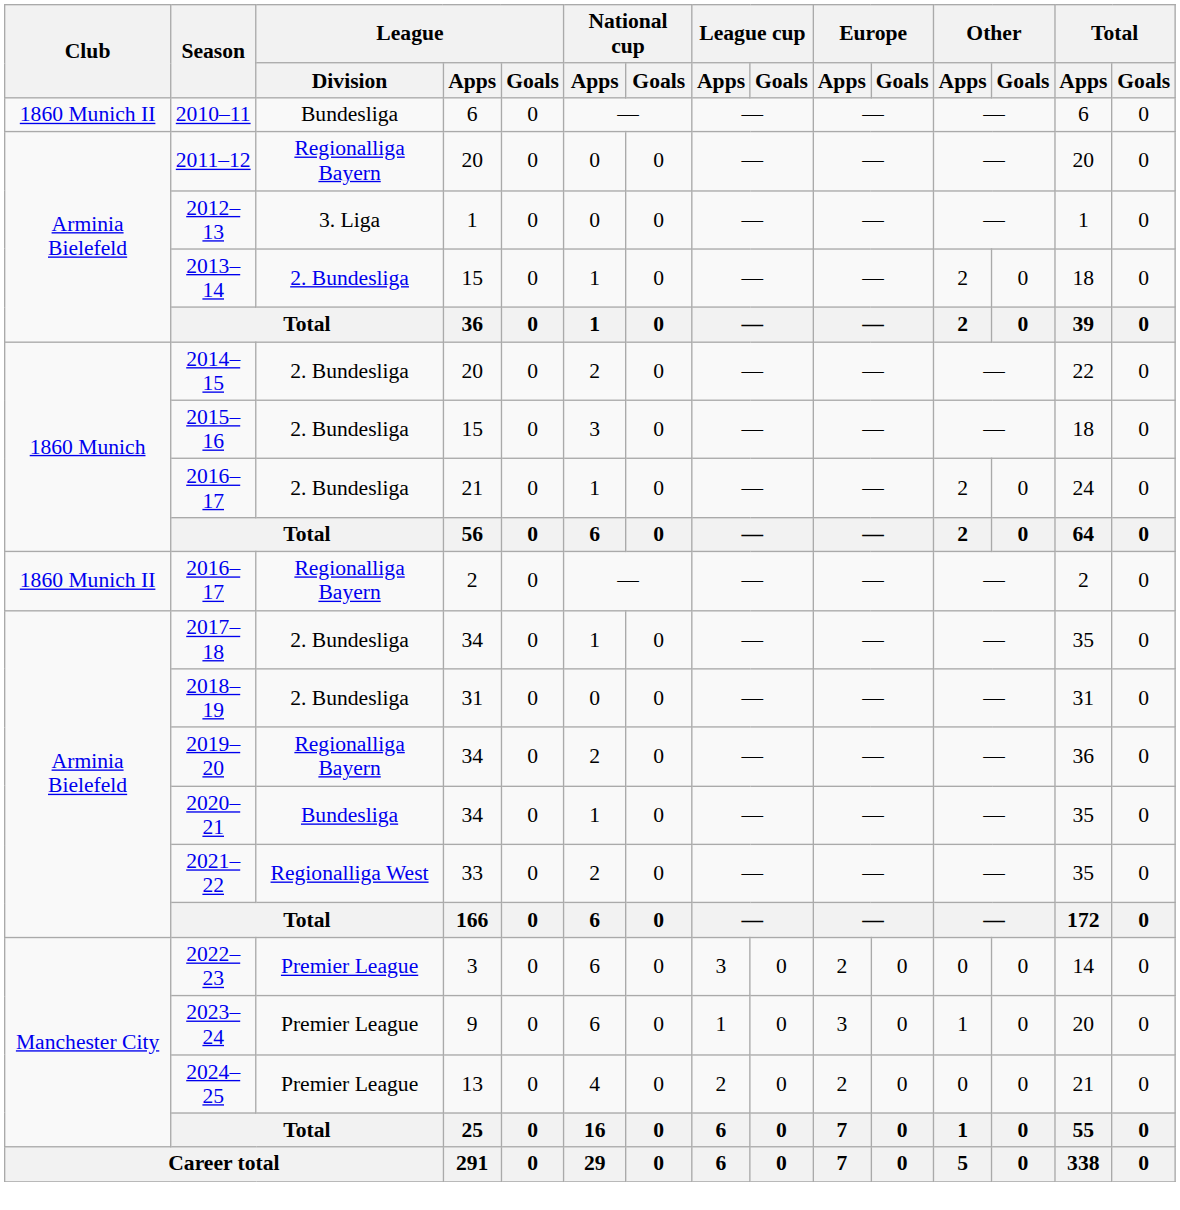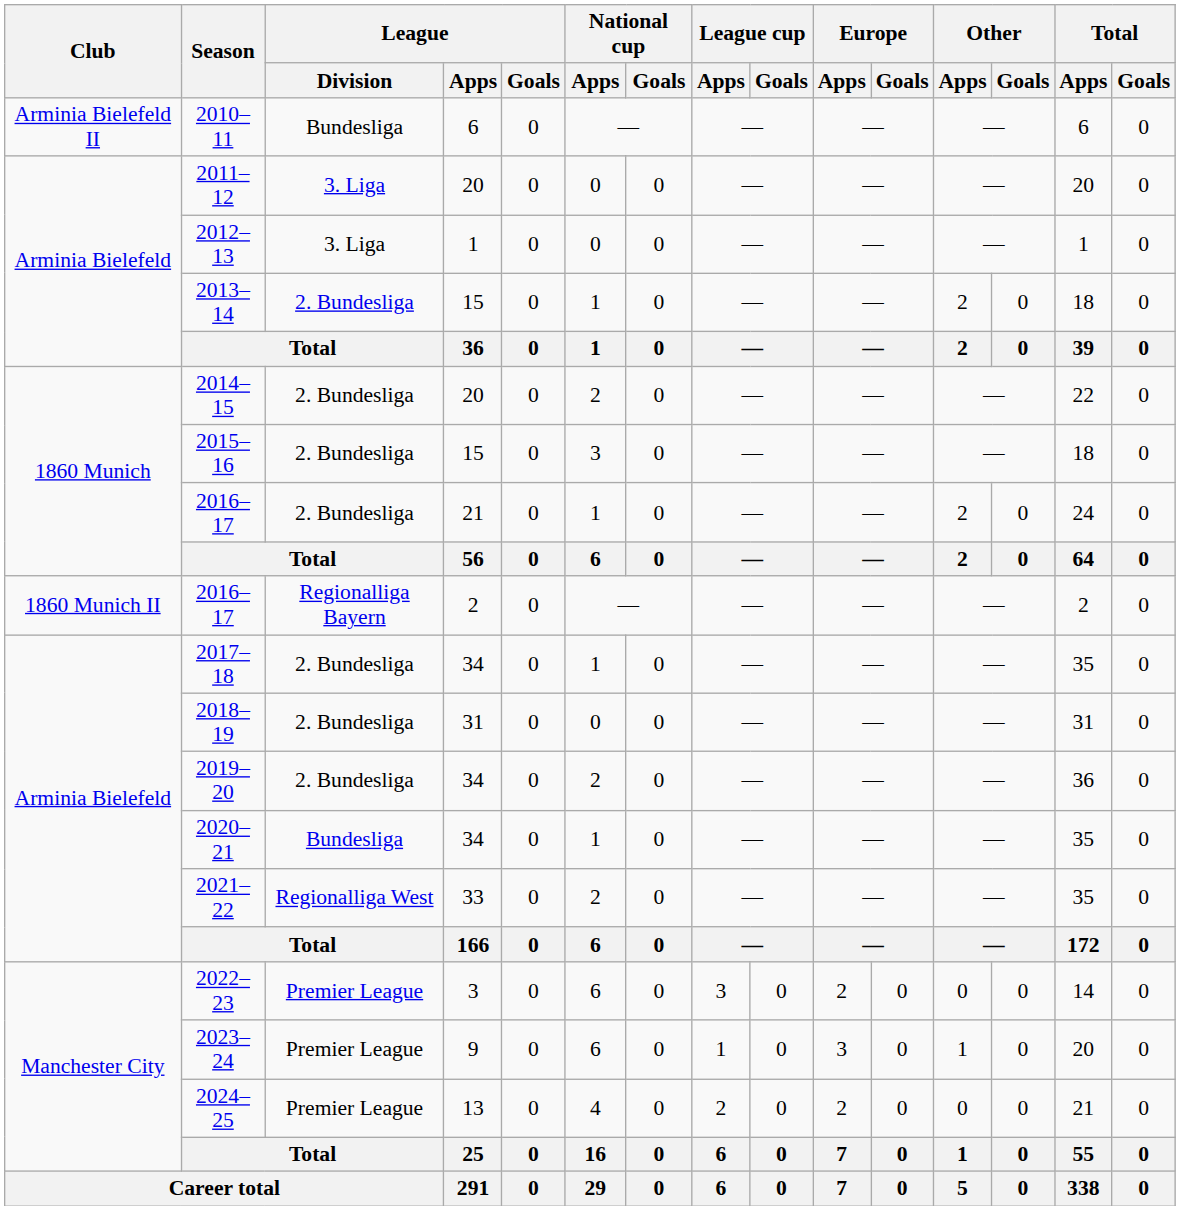 <table class="wikitable" style="text-align: center;">
 <tr>
 <th rowspan="2">Club</th>
 <th rowspan="2">Season</th>
 <th colspan="3">League</th>
 <th colspan="2">National cup</th>
 <th colspan="2">League cup</th>
 <th colspan="2">Europe</th>
 <th colspan="2">Other</th>
 <th colspan="2">Total</th>
 </tr>
 <tr>
 <th>Division</th>
 <th>Apps</th>
 <th>Goals</th>
 <th>Apps</th>
 <th>Goals</th>
 <th>Apps</th>
 <th>Goals</th>
 <th>Apps</th>
 <th>Goals</th>
 <th>Apps</th>
 <th>Goals</th>
 <th>Apps</th>
 <th>Goals</th>
 </tr>
 <tr>
-<td><a href='#'>1860 Munich II</a></td>
+<td><a href='#'>Arminia Bielefeld II</a></td>
 <td><a href='#'>2010–11</a></td>
 <td>Bundesliga</td>
 <td>6</td>
 <td>0</td>
 <td colspan="2">—</td>
 <td colspan="2">—</td>
 <td colspan="2">—</td>
 <td colspan="2">—</td>
 <td>6</td>
 <td>0</td>
 </tr>
 <tr>
 <td rowspan="4"><a href='#'>Arminia Bielefeld</a></td>
 <td><a href='#'>2011–12</a></td>
-<td><a href='#'>Regionalliga Bayern</a></td>
+<td><a href='#'>3. Liga</a></td>
 <td>20</td>
 <td>0</td>
 <td>0</td>
 <td>0</td>
 <td colspan="2">—</td>
 <td colspan="2">—</td>
 <td colspan="2">—</td>
 <td>20</td>
 <td>0</td>
 </tr>
 <tr>
 <td><a href='#'>2012–13</a></td>
 <td>3. Liga</td>
 <td>1</td>
 <td>0</td>
 <td>0</td>
 <td>0</td>
 <td colspan="2">—</td>
 <td colspan="2">—</td>
 <td colspan="2">—</td>
 <td>1</td>
 <td>0</td>
 </tr>
 <tr>
 <td><a href='#'>2013–14</a></td>
 <td><a href='#'>2. Bundesliga</a></td>
 <td>15</td>
 <td>0</td>
 <td>1</td>
 <td>0</td>
 <td colspan="2">—</td>
 <td colspan="2">—</td>
 <td>2</td>
 <td>0</td>
 <td>18</td>
 <td>0</td>
 </tr>
 <tr>
 <th colspan="2">Total</th>
 <th>36</th>
 <th>0</th>
 <th>1</th>
 <th>0</th>
 <th colspan="2">—</th>
 <th colspan="2">—</th>
 <th>2</th>
 <th>0</th>
 <th>39</th>
 <th>0</th>
 </tr>
 <tr>
 <td rowspan="4"><a href='#'>1860 Munich</a></td>
 <td><a href='#'>2014–15</a></td>
 <td>2. Bundesliga</td>
 <td>20</td>
 <td>0</td>
 <td>2</td>
 <td>0</td>
 <td colspan="2">—</td>
 <td colspan="2">—</td>
 <td colspan="2">—</td>
 <td>22</td>
 <td>0</td>
 </tr>
 <tr>
 <td><a href='#'>2015–16</a></td>
 <td>2. Bundesliga</td>
 <td>15</td>
 <td>0</td>
 <td>3</td>
 <td>0</td>
 <td colspan="2">—</td>
 <td colspan="2">—</td>
 <td colspan="2">—</td>
 <td>18</td>
 <td>0</td>
 </tr>
 <tr>
 <td><a href='#'>2016–17</a></td>
 <td>2. Bundesliga</td>
 <td>21</td>
 <td>0</td>
 <td>1</td>
 <td>0</td>
 <td colspan="2">—</td>
 <td colspan="2">—</td>
 <td>2</td>
 <td>0</td>
 <td>24</td>
 <td>0</td>
 </tr>
 <tr>
 <th colspan="2">Total</th>
 <th>56</th>
 <th>0</th>
 <th>6</th>
 <th>0</th>
 <th colspan="2">—</th>
 <th colspan="2">—</th>
 <th>2</th>
 <th>0</th>
 <th>64</th>
 <th>0</th>
 </tr>
 <tr>
 <td><a href='#'>1860 Munich II</a></td>
 <td><a href='#'>2016–17</a></td>
 <td><a href='#'>Regionalliga Bayern</a></td>
 <td>2</td>
 <td>0</td>
 <td colspan="2">—</td>
 <td colspan="2">—</td>
 <td colspan="2">—</td>
 <td colspan="2">—</td>
 <td>2</td>
 <td>0</td>
 </tr>
 <tr>
 <td rowspan="6"><a href='#'>Arminia Bielefeld</a></td>
 <td><a href='#'>2017–18</a></td>
 <td>2. Bundesliga</td>
 <td>34</td>
 <td>0</td>
 <td>1</td>
 <td>0</td>
 <td colspan="2">—</td>
 <td colspan="2">—</td>
 <td colspan="2">—</td>
 <td>35</td>
 <td>0</td>
 </tr>
 <tr>
 <td><a href='#'>2018–19</a></td>
 <td>2. Bundesliga</td>
 <td>31</td>
 <td>0</td>
 <td>0</td>
 <td>0</td>
 <td colspan="2">—</td>
 <td colspan="2">—</td>
 <td colspan="2">—</td>
 <td>31</td>
 <td>0</td>
 </tr>
 <tr>
 <td><a href='#'>2019–20</a></td>
-<td><a href='#'>Regionalliga Bayern</a></td>
+<td>2. Bundesliga</td>
 <td>34</td>
 <td>0</td>
 <td>2</td>
 <td>0</td>
 <td colspan="2">—</td>
 <td colspan="2">—</td>
 <td colspan="2">—</td>
 <td>36</td>
 <td>0</td>
 </tr>
 <tr>
 <td><a href='#'>2020–21</a></td>
 <td><a href='#'>Bundesliga</a></td>
 <td>34</td>
 <td>0</td>
 <td>1</td>
 <td>0</td>
 <td colspan="2">—</td>
 <td colspan="2">—</td>
 <td colspan="2">—</td>
 <td>35</td>
 <td>0</td>
 </tr>
 <tr>
 <td><a href='#'>2021–22</a></td>
 <td><a href='#'>Regionalliga West</a></td>
 <td>33</td>
 <td>0</td>
 <td>2</td>
 <td>0</td>
 <td colspan="2">—</td>
 <td colspan="2">—</td>
 <td colspan="2">—</td>
 <td>35</td>
 <td>0</td>
 </tr>
 <tr>
 <th colspan="2">Total</th>
 <th>166</th>
 <th>0</th>
 <th>6</th>
 <th>0</th>
 <th colspan="2">—</th>
 <th colspan="2">—</th>
 <th colspan="2">—</th>
 <th>172</th>
 <th>0</th>
 </tr>
 <tr>
 <td rowspan="4"><a href='#'>Manchester City</a></td>
 <td><a href='#'>2022–23</a></td>
 <td><a href='#'>Premier League</a></td>
 <td>3</td>
 <td>0</td>
 <td>6</td>
 <td>0</td>
 <td>3</td>
 <td>0</td>
 <td>2</td>
 <td>0</td>
 <td>0</td>
 <td>0</td>
 <td>14</td>
 <td>0</td>
 </tr>
 <tr>
 <td><a href='#'>2023–24</a></td>
 <td>Premier League</td>
 <td>9</td>
 <td>0</td>
 <td>6</td>
 <td>0</td>
 <td>1</td>
 <td>0</td>
 <td>3</td>
 <td>0</td>
 <td>1</td>
 <td>0</td>
 <td>20</td>
 <td>0</td>
 </tr>
 <tr>
 <td><a href='#'>2024–25</a></td>
 <td>Premier League</td>
 <td>13</td>
 <td>0</td>
 <td>4</td>
 <td>0</td>
 <td>2</td>
 <td>0</td>
 <td>2</td>
 <td>0</td>
 <td>0</td>
 <td>0</td>
 <td>21</td>
 <td>0</td>
 </tr>
 <tr>
 <th colspan="2">Total</th>
 <th>25</th>
 <th>0</th>
 <th>16</th>
 <th>0</th>
 <th>6</th>
 <th>0</th>
 <th>7</th>
 <th>0</th>
 <th>1</th>
 <th>0</th>
 <th>55</th>
 <th>0</th>
 </tr>
 <tr>
 <th colspan="3">Career total</th>
 <th>291</th>
 <th>0</th>
 <th>29</th>
 <th>0</th>
 <th>6</th>
 <th>0</th>
 <th>7</th>
 <th>0</th>
 <th>5</th>
 <th>0</th>
 <th>338</th>
 <th>0</th>
 </tr>
 </table>
